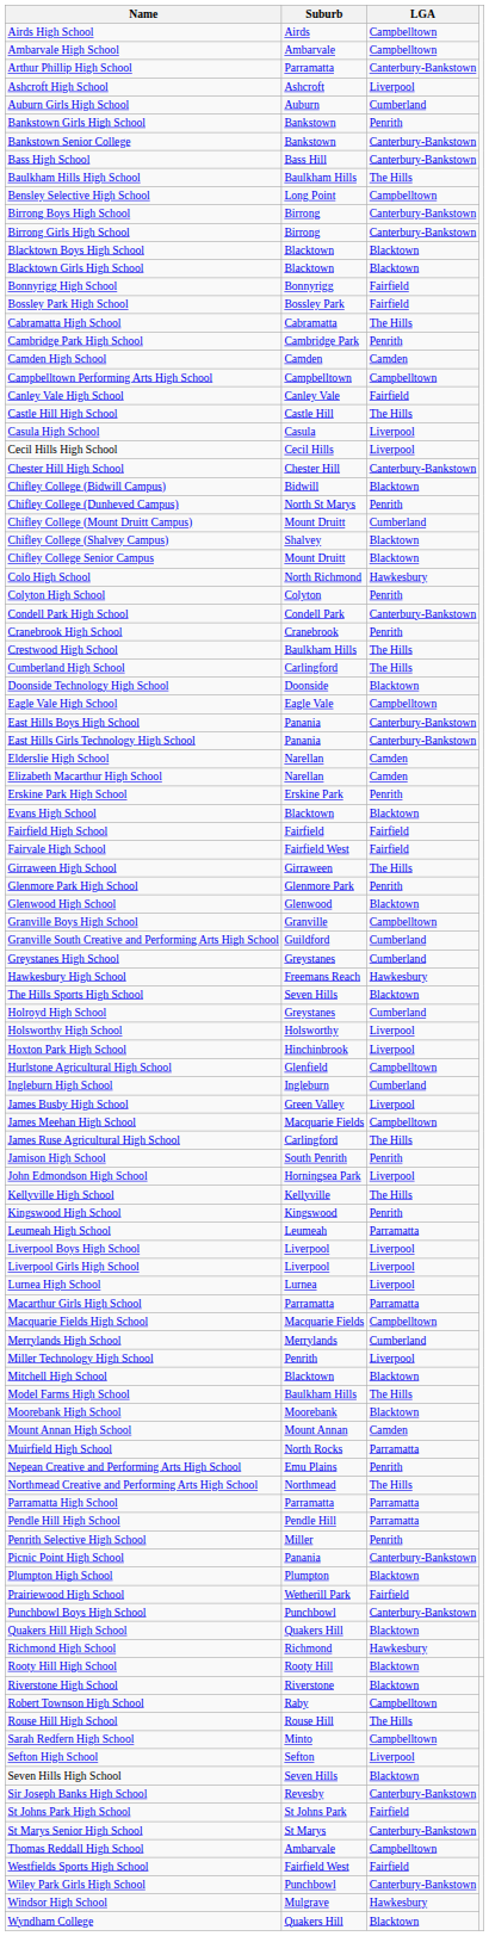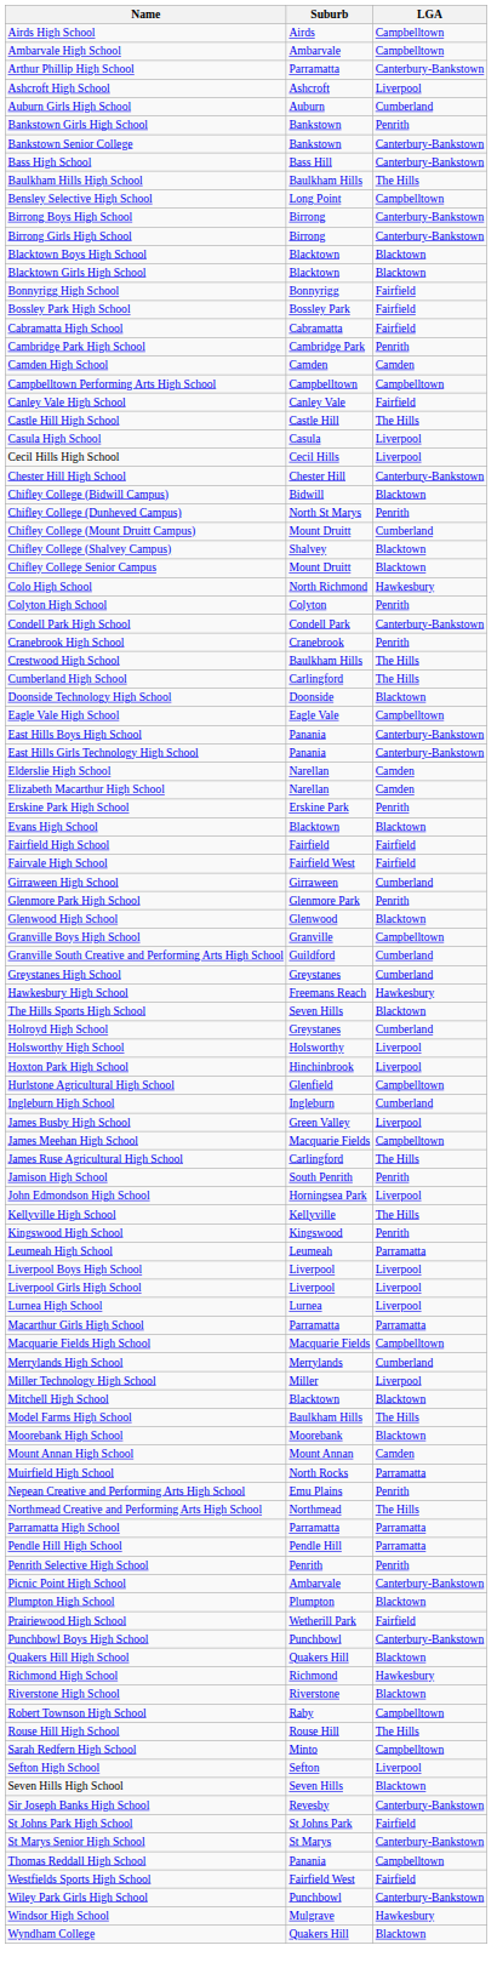 <table class="wikitable sortable">
 <tr>
 <th>Name</th>
 <th>Suburb</th>
 <th>LGA</th>
 </tr>
 <tr>
 <td><a href='#'>Airds High School</a></td>
 <td><a href='#'>Airds</a></td>
 <td><a href='#'>Campbelltown</a></td>
 </tr>
 <tr>
 <td><a href='#'>Ambarvale High School</a></td>
 <td><a href='#'>Ambarvale</a></td>
 <td><a href='#'>Campbelltown</a></td>
 </tr>
 <tr>
 <td><a href='#'>Arthur Phillip High School</a></td>
 <td><a href='#'>Parramatta</a></td>
 <td><a href='#'>Canterbury-Bankstown</a></td>
 </tr>
 <tr>
 <td><a href='#'>Ashcroft High School</a></td>
 <td><a href='#'>Ashcroft</a></td>
 <td><a href='#'>Liverpool</a></td>
 </tr>
 <tr>
 <td><a href='#'>Auburn Girls High School</a></td>
 <td><a href='#'>Auburn</a></td>
 <td><a href='#'>Cumberland</a></td>
 </tr>
 <tr>
 <td><a href='#'>Bankstown Girls High School</a></td>
 <td><a href='#'>Bankstown</a></td>
 <td><a href='#'>Penrith</a></td>
 </tr>
 <tr>
 <td><a href='#'>Bankstown Senior College</a></td>
 <td><a href='#'>Bankstown</a></td>
 <td><a href='#'>Canterbury-Bankstown</a></td>
 </tr>
 <tr>
 <td><a href='#'>Bass High School</a></td>
 <td><a href='#'>Bass Hill</a></td>
 <td><a href='#'>Canterbury-Bankstown</a></td>
 </tr>
 <tr>
 <td><a href='#'>Baulkham Hills High School</a></td>
 <td><a href='#'>Baulkham Hills</a></td>
 <td><a href='#'>The Hills</a></td>
 </tr>
 <tr>
 <td><a href='#'>Bensley Selective High School</a></td>
 <td><a href='#'>Long Point</a></td>
 <td><a href='#'>Campbelltown</a></td>
 </tr>
 <tr>
 <td><a href='#'>Birrong Boys High School</a></td>
 <td><a href='#'>Birrong</a></td>
 <td><a href='#'>Canterbury-Bankstown</a></td>
 </tr>
 <tr>
 <td><a href='#'>Birrong Girls High School</a></td>
 <td><a href='#'>Birrong</a></td>
 <td><a href='#'>Canterbury-Bankstown</a></td>
 </tr>
 <tr>
 <td><a href='#'>Blacktown Boys High School</a></td>
 <td><a href='#'>Blacktown</a></td>
 <td><a href='#'>Blacktown</a></td>
 </tr>
 <tr>
 <td><a href='#'>Blacktown Girls High School</a></td>
 <td><a href='#'>Blacktown</a></td>
 <td><a href='#'>Blacktown</a></td>
 </tr>
 <tr>
 <td><a href='#'>Bonnyrigg High School</a></td>
 <td><a href='#'>Bonnyrigg</a></td>
 <td><a href='#'>Fairfield</a></td>
 </tr>
 <tr>
 <td><a href='#'>Bossley Park High School</a></td>
 <td><a href='#'>Bossley Park</a></td>
 <td><a href='#'>Fairfield</a></td>
 </tr>
 <tr>
 <td><a href='#'>Cabramatta High School</a></td>
 <td><a href='#'>Cabramatta</a></td>
-<td><a href='#'>The Hills</a></td>
+<td><a href='#'>Fairfield</a></td>
 </tr>
 <tr>
 <td><a href='#'>Cambridge Park High School</a></td>
 <td><a href='#'>Cambridge Park</a></td>
 <td><a href='#'>Penrith</a></td>
 </tr>
 <tr>
 <td><a href='#'>Camden High School</a></td>
 <td><a href='#'>Camden</a></td>
 <td><a href='#'>Camden</a></td>
 </tr>
 <tr>
 <td><a href='#'>Campbelltown Performing Arts High School</a></td>
 <td><a href='#'>Campbelltown</a></td>
 <td><a href='#'>Campbelltown</a></td>
 </tr>
 <tr>
 <td><a href='#'>Canley Vale High School</a></td>
 <td><a href='#'>Canley Vale</a></td>
 <td><a href='#'>Fairfield</a></td>
 </tr>
 <tr>
 <td><a href='#'>Castle Hill High School</a></td>
 <td><a href='#'>Castle Hill</a></td>
 <td><a href='#'>The Hills</a></td>
 </tr>
 <tr>
 <td><a href='#'>Casula High School</a></td>
 <td><a href='#'>Casula</a></td>
 <td><a href='#'>Liverpool</a></td>
 </tr>
 <tr>
 <td>Cecil Hills High School</td>
 <td><a href='#'>Cecil Hills</a></td>
 <td><a href='#'>Liverpool</a></td>
 </tr>
 <tr>
 <td><a href='#'>Chester Hill High School</a></td>
 <td><a href='#'>Chester Hill</a></td>
 <td><a href='#'>Canterbury-Bankstown</a></td>
 </tr>
 <tr>
 <td><a href='#'>Chifley College (Bidwill Campus)</a></td>
 <td><a href='#'>Bidwill</a></td>
 <td><a href='#'>Blacktown</a></td>
 </tr>
 <tr>
 <td><a href='#'>Chifley College (Dunheved Campus)</a></td>
 <td><a href='#'>North St Marys</a></td>
 <td><a href='#'>Penrith</a></td>
 </tr>
 <tr>
 <td><a href='#'>Chifley College (Mount Druitt Campus)</a></td>
 <td><a href='#'>Mount Druitt</a></td>
 <td><a href='#'>Cumberland</a></td>
 </tr>
 <tr>
 <td><a href='#'>Chifley College (Shalvey Campus)</a></td>
 <td><a href='#'>Shalvey</a></td>
 <td><a href='#'>Blacktown</a></td>
 </tr>
 <tr>
 <td><a href='#'>Chifley College Senior Campus</a></td>
 <td><a href='#'>Mount Druitt</a></td>
 <td><a href='#'>Blacktown</a></td>
 </tr>
 <tr>
 <td><a href='#'>Colo High School</a></td>
 <td><a href='#'>North Richmond</a></td>
 <td><a href='#'>Hawkesbury</a></td>
 </tr>
 <tr>
 <td><a href='#'>Colyton High School</a></td>
 <td><a href='#'>Colyton</a></td>
 <td><a href='#'>Penrith</a></td>
 </tr>
 <tr>
 <td><a href='#'>Condell Park High School</a></td>
 <td><a href='#'>Condell Park</a></td>
 <td><a href='#'>Canterbury-Bankstown</a></td>
 </tr>
 <tr>
 <td><a href='#'>Cranebrook High School</a></td>
 <td><a href='#'>Cranebrook</a></td>
 <td><a href='#'>Penrith</a></td>
 </tr>
 <tr>
 <td><a href='#'>Crestwood High School</a></td>
 <td><a href='#'>Baulkham Hills</a></td>
 <td><a href='#'>The Hills</a></td>
 </tr>
 <tr>
 <td><a href='#'>Cumberland High School</a></td>
 <td><a href='#'>Carlingford</a></td>
 <td><a href='#'>The Hills</a></td>
 </tr>
 <tr>
 <td><a href='#'>Doonside Technology High School</a></td>
 <td><a href='#'>Doonside</a></td>
 <td><a href='#'>Blacktown</a></td>
 </tr>
 <tr>
 <td><a href='#'>Eagle Vale High School</a></td>
 <td><a href='#'>Eagle Vale</a></td>
 <td><a href='#'>Campbelltown</a></td>
 </tr>
 <tr>
 <td><a href='#'>East Hills Boys High School</a></td>
 <td><a href='#'>Panania</a></td>
 <td><a href='#'>Canterbury-Bankstown</a></td>
 </tr>
 <tr>
 <td><a href='#'>East Hills Girls Technology High School</a></td>
 <td><a href='#'>Panania</a></td>
 <td><a href='#'>Canterbury-Bankstown</a></td>
 </tr>
 <tr>
 <td><a href='#'>Elderslie High School</a></td>
 <td><a href='#'>Narellan</a></td>
 <td><a href='#'>Camden</a></td>
 </tr>
 <tr>
 <td><a href='#'>Elizabeth Macarthur High School</a></td>
 <td><a href='#'>Narellan</a></td>
 <td><a href='#'>Camden</a></td>
 </tr>
 <tr>
 <td><a href='#'>Erskine Park High School</a></td>
 <td><a href='#'>Erskine Park</a></td>
 <td><a href='#'>Penrith</a></td>
 </tr>
 <tr>
 <td><a href='#'>Evans High School</a></td>
 <td><a href='#'>Blacktown</a></td>
 <td><a href='#'>Blacktown</a></td>
 </tr>
 <tr>
 <td><a href='#'>Fairfield High School</a></td>
 <td><a href='#'>Fairfield</a></td>
 <td><a href='#'>Fairfield</a></td>
 </tr>
 <tr>
 <td><a href='#'>Fairvale High School</a></td>
 <td><a href='#'>Fairfield West</a></td>
 <td><a href='#'>Fairfield</a></td>
 </tr>
 <tr>
 <td><a href='#'>Girraween High School</a></td>
 <td><a href='#'>Girraween</a></td>
-<td><a href='#'>The Hills</a></td>
+<td><a href='#'>Cumberland</a></td>
 </tr>
 <tr>
 <td><a href='#'>Glenmore Park High School</a></td>
 <td><a href='#'>Glenmore Park</a></td>
 <td><a href='#'>Penrith</a></td>
 </tr>
 <tr>
 <td><a href='#'>Glenwood High School</a></td>
 <td><a href='#'>Glenwood</a></td>
 <td><a href='#'>Blacktown</a></td>
 </tr>
 <tr>
 <td><a href='#'>Granville Boys High School</a></td>
 <td><a href='#'>Granville</a></td>
 <td><a href='#'>Campbelltown</a></td>
 </tr>
 <tr>
 <td><a href='#'>Granville South Creative and Performing Arts High School</a></td>
 <td><a href='#'>Guildford</a></td>
 <td><a href='#'>Cumberland</a></td>
 </tr>
 <tr>
 <td><a href='#'>Greystanes High School</a></td>
 <td><a href='#'>Greystanes</a></td>
 <td><a href='#'>Cumberland</a></td>
 </tr>
 <tr>
 <td><a href='#'>Hawkesbury High School</a></td>
 <td><a href='#'>Freemans Reach</a></td>
 <td><a href='#'>Hawkesbury</a></td>
 </tr>
 <tr>
 <td><a href='#'>The Hills Sports High School</a></td>
 <td><a href='#'>Seven Hills</a></td>
 <td><a href='#'>Blacktown</a></td>
 </tr>
 <tr>
 <td><a href='#'>Holroyd High School</a></td>
 <td><a href='#'>Greystanes</a></td>
 <td><a href='#'>Cumberland</a></td>
 </tr>
 <tr>
 <td><a href='#'>Holsworthy High School</a></td>
 <td><a href='#'>Holsworthy</a></td>
 <td><a href='#'>Liverpool</a></td>
 </tr>
 <tr>
 <td><a href='#'>Hoxton Park High School</a></td>
 <td><a href='#'>Hinchinbrook</a></td>
 <td><a href='#'>Liverpool</a></td>
 </tr>
 <tr>
 <td><a href='#'>Hurlstone Agricultural High School</a></td>
 <td><a href='#'>Glenfield</a></td>
 <td><a href='#'>Campbelltown</a></td>
 </tr>
 <tr>
 <td><a href='#'>Ingleburn High School</a></td>
 <td><a href='#'>Ingleburn</a></td>
 <td><a href='#'>Cumberland</a></td>
 </tr>
 <tr>
 <td><a href='#'>James Busby High School</a></td>
 <td><a href='#'>Green Valley</a></td>
 <td><a href='#'>Liverpool</a></td>
 </tr>
 <tr>
 <td><a href='#'>James Meehan High School</a></td>
 <td><a href='#'>Macquarie Fields</a></td>
 <td><a href='#'>Campbelltown</a></td>
 </tr>
 <tr>
 <td><a href='#'>James Ruse Agricultural High School</a></td>
 <td><a href='#'>Carlingford</a></td>
 <td><a href='#'>The Hills</a></td>
 </tr>
 <tr>
 <td><a href='#'>Jamison High School</a></td>
 <td><a href='#'>South Penrith</a></td>
 <td><a href='#'>Penrith</a></td>
 </tr>
 <tr>
 <td><a href='#'>John Edmondson High School</a></td>
 <td><a href='#'>Horningsea Park</a></td>
 <td><a href='#'>Liverpool</a></td>
 </tr>
 <tr>
 <td><a href='#'>Kellyville High School</a></td>
 <td><a href='#'>Kellyville</a></td>
 <td><a href='#'>The Hills</a></td>
 </tr>
 <tr>
 <td><a href='#'>Kingswood High School</a></td>
 <td><a href='#'>Kingswood</a></td>
 <td><a href='#'>Penrith</a></td>
 </tr>
 <tr>
 <td><a href='#'>Leumeah High School</a></td>
 <td><a href='#'>Leumeah</a></td>
 <td><a href='#'>Parramatta</a></td>
 </tr>
 <tr>
 <td><a href='#'>Liverpool Boys High School</a></td>
 <td><a href='#'>Liverpool</a></td>
 <td><a href='#'>Liverpool</a></td>
 </tr>
 <tr>
 <td><a href='#'>Liverpool Girls High School</a></td>
 <td><a href='#'>Liverpool</a></td>
 <td><a href='#'>Liverpool</a></td>
 </tr>
 <tr>
 <td><a href='#'>Lurnea High School</a></td>
 <td><a href='#'>Lurnea</a></td>
 <td><a href='#'>Liverpool</a></td>
 </tr>
 <tr>
 <td><a href='#'>Macarthur Girls High School</a></td>
 <td><a href='#'>Parramatta</a></td>
 <td><a href='#'>Parramatta</a></td>
 </tr>
 <tr>
 <td><a href='#'>Macquarie Fields High School</a></td>
 <td><a href='#'>Macquarie Fields</a></td>
 <td><a href='#'>Campbelltown</a></td>
 </tr>
 <tr>
 <td><a href='#'>Merrylands High School</a></td>
 <td><a href='#'>Merrylands</a></td>
 <td><a href='#'>Cumberland</a></td>
 </tr>
 <tr>
 <td><a href='#'>Miller Technology High School</a></td>
-<td><a href='#'>Penrith</a></td>
+<td><a href='#'>Miller</a></td>
 <td><a href='#'>Liverpool</a></td>
 </tr>
 <tr>
 <td><a href='#'>Mitchell High School</a></td>
 <td><a href='#'>Blacktown</a></td>
 <td><a href='#'>Blacktown</a></td>
 </tr>
 <tr>
 <td><a href='#'>Model Farms High School</a></td>
 <td><a href='#'>Baulkham Hills</a></td>
 <td><a href='#'>The Hills</a></td>
 </tr>
 <tr>
 <td><a href='#'>Moorebank High School</a></td>
 <td><a href='#'>Moorebank</a></td>
 <td><a href='#'>Blacktown</a></td>
 </tr>
 <tr>
 <td><a href='#'>Mount Annan High School</a></td>
 <td><a href='#'>Mount Annan</a></td>
 <td><a href='#'>Camden</a></td>
 </tr>
 <tr>
 <td><a href='#'>Muirfield High School</a></td>
 <td><a href='#'>North Rocks</a></td>
 <td><a href='#'>Parramatta</a></td>
 </tr>
 <tr>
 <td><a href='#'>Nepean Creative and Performing Arts High School</a></td>
 <td><a href='#'>Emu Plains</a></td>
 <td><a href='#'>Penrith</a></td>
 </tr>
 <tr>
 <td><a href='#'>Northmead Creative and Performing Arts High School</a></td>
 <td><a href='#'>Northmead</a></td>
 <td><a href='#'>The Hills</a></td>
 </tr>
 <tr>
 <td><a href='#'>Parramatta High School</a></td>
 <td><a href='#'>Parramatta</a></td>
 <td><a href='#'>Parramatta</a></td>
 </tr>
 <tr>
 <td><a href='#'>Pendle Hill High School</a></td>
 <td><a href='#'>Pendle Hill</a></td>
 <td><a href='#'>Parramatta</a></td>
 </tr>
 <tr>
 <td><a href='#'>Penrith Selective High School</a></td>
-<td><a href='#'>Miller</a></td>
+<td><a href='#'>Penrith</a></td>
 <td><a href='#'>Penrith</a></td>
 </tr>
 <tr>
 <td><a href='#'>Picnic Point High School</a></td>
-<td><a href='#'>Panania</a></td>
+<td><a href='#'>Ambarvale</a></td>
 <td><a href='#'>Canterbury-Bankstown</a></td>
 </tr>
 <tr>
 <td><a href='#'>Plumpton High School</a></td>
 <td><a href='#'>Plumpton</a></td>
 <td><a href='#'>Blacktown</a></td>
 </tr>
 <tr>
 <td><a href='#'>Prairiewood High School</a></td>
 <td><a href='#'>Wetherill Park</a></td>
 <td><a href='#'>Fairfield</a></td>
 </tr>
 <tr>
 <td><a href='#'>Punchbowl Boys High School</a></td>
 <td><a href='#'>Punchbowl</a></td>
 <td><a href='#'>Canterbury-Bankstown</a></td>
 </tr>
 <tr>
 <td><a href='#'>Quakers Hill High School</a></td>
 <td><a href='#'>Quakers Hill</a></td>
 <td><a href='#'>Blacktown</a></td>
 </tr>
 <tr>
 <td><a href='#'>Richmond High School</a></td>
 <td><a href='#'>Richmond</a></td>
 <td><a href='#'>Hawkesbury</a></td>
-</tr>
-<tr>
-<td><a href='#'>Rooty Hill High School</a></td>
-<td><a href='#'>Rooty Hill</a></td>
-<td><a href='#'>Blacktown</a></td>
-<td></td>
 </tr>
 <tr>
 <td><a href='#'>Riverstone High School</a></td>
 <td><a href='#'>Riverstone</a></td>
 <td><a href='#'>Blacktown</a></td>
 </tr>
 <tr>
 <td><a href='#'>Robert Townson High School</a></td>
 <td><a href='#'>Raby</a></td>
 <td><a href='#'>Campbelltown</a></td>
 </tr>
 <tr>
 <td><a href='#'>Rouse Hill High School</a></td>
 <td><a href='#'>Rouse Hill</a></td>
 <td><a href='#'>The Hills</a></td>
 </tr>
 <tr>
 <td><a href='#'>Sarah Redfern High School</a></td>
 <td><a href='#'>Minto</a></td>
 <td><a href='#'>Campbelltown</a></td>
 </tr>
 <tr>
 <td><a href='#'>Sefton High School</a></td>
 <td><a href='#'>Sefton</a></td>
 <td><a href='#'>Liverpool</a></td>
 </tr>
 <tr>
 <td>Seven Hills High School</td>
 <td><a href='#'>Seven Hills</a></td>
 <td><a href='#'>Blacktown</a></td>
 </tr>
 <tr>
 <td><a href='#'>Sir Joseph Banks High School</a></td>
 <td><a href='#'>Revesby</a></td>
 <td><a href='#'>Canterbury-Bankstown</a></td>
 </tr>
 <tr>
 <td><a href='#'>St Johns Park High School</a></td>
 <td><a href='#'>St Johns Park</a></td>
 <td><a href='#'>Fairfield</a></td>
 </tr>
 <tr>
 <td><a href='#'>St Marys Senior High School</a></td>
 <td><a href='#'>St Marys</a></td>
 <td><a href='#'>Canterbury-Bankstown</a></td>
 </tr>
 <tr>
 <td><a href='#'>Thomas Reddall High School</a></td>
-<td><a href='#'>Ambarvale</a></td>
+<td><a href='#'>Panania</a></td>
 <td><a href='#'>Campbelltown</a></td>
 </tr>
 <tr>
 <td><a href='#'>Westfields Sports High School</a></td>
 <td><a href='#'>Fairfield West</a></td>
 <td><a href='#'>Fairfield</a></td>
 </tr>
 <tr>
 <td><a href='#'>Wiley Park Girls High School</a></td>
 <td><a href='#'>Punchbowl</a></td>
 <td><a href='#'>Canterbury-Bankstown</a></td>
 </tr>
 <tr>
 <td><a href='#'>Windsor High School</a></td>
 <td><a href='#'>Mulgrave</a></td>
 <td><a href='#'>Hawkesbury</a></td>
 </tr>
 <tr>
 <td><a href='#'>Wyndham College</a></td>
 <td><a href='#'>Quakers Hill</a></td>
 <td><a href='#'>Blacktown</a></td>
 </tr>
 </table>
